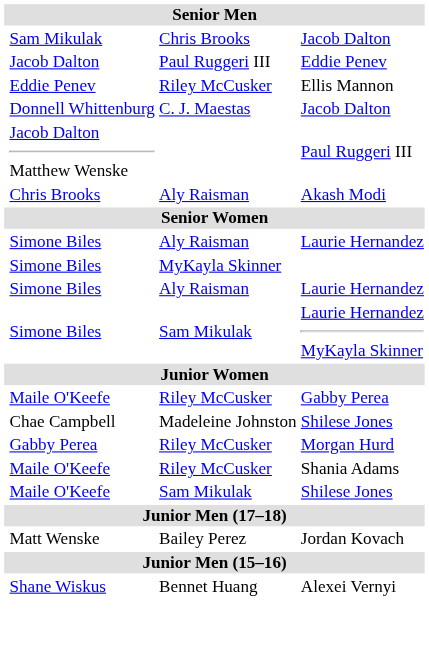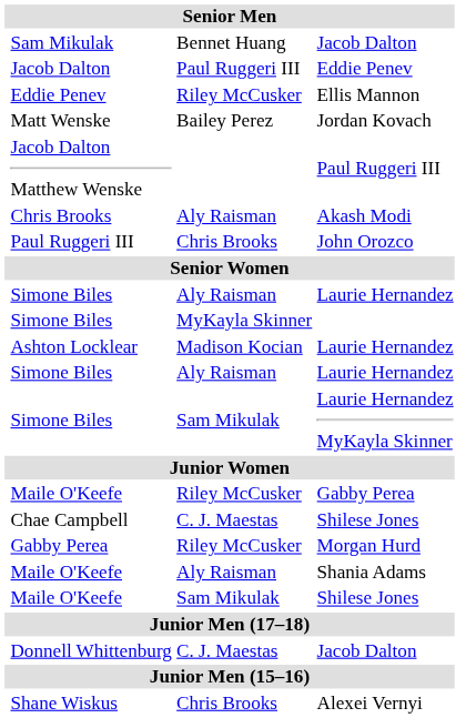 <table>
 <tr style="background:#dfdfdf;">
 <td colspan="4" style="text-align:center;"><strong>Senior Men</strong></td>
 </tr>
 <tr>
 <th scope=row style="text-align:left"></th>
 <td><a href='#'>Sam Mikulak</a></td>
-<td><a href='#'>Chris Brooks</a></td>
+<td>Bennet Huang</td>
 <td><a href='#'>Jacob Dalton</a></td>
 </tr>
 <tr>
 <th scope=row style="text-align:left"></th>
 <td><a href='#'>Jacob Dalton</a></td>
 <td><a href='#'>Paul Ruggeri</a> III</td>
 <td><a href='#'>Eddie Penev</a></td>
 </tr>
 <tr>
 <th scope=row style="text-align:left"></th>
 <td><a href='#'>Eddie Penev</a></td>
 <td><a href='#'>Riley McCusker</a></td>
 <td>Ellis Mannon</td>
 </tr>
 <tr>
 <th scope=row style="text-align:left"></th>
-<td><a href='#'>Donnell Whittenburg</a></td>
-<td><a href='#'>C. J. Maestas</a></td>
-<td><a href='#'>Jacob Dalton</a></td>
+<td>Matt Wenske</td>
+<td>Bailey Perez</td>
+<td>Jordan Kovach</td>
 </tr>
 <tr>
 <th scope=row style="text-align:left"></th>
 <td><a href='#'>Jacob Dalton</a><hr>Matthew Wenske</td>
 <td></td>
 <td><a href='#'>Paul Ruggeri</a> III</td>
 </tr>
 <tr>
 <th scope=row style="text-align:left"></th>
 <td><a href='#'>Chris Brooks</a></td>
 <td><a href='#'>Aly Raisman</a></td>
 <td><a href='#'>Akash Modi</a></td>
+</tr>
+<tr>
+<th scope=row style="text-align:left"></th>
+<td><a href='#'>Paul Ruggeri</a> III</td>
+<td><a href='#'>Chris Brooks</a></td>
+<td><a href='#'>John Orozco</a></td>
 </tr>
 <tr style="background:#dfdfdf;">
 <td colspan="4" style="text-align:center;"><strong>Senior Women</strong></td>
 </tr>
 <tr>
 <th scope=row style="text-align:left"></th>
 <td><a href='#'>Simone Biles</a></td>
 <td><a href='#'>Aly Raisman</a></td>
 <td><a href='#'>Laurie Hernandez</a></td>
 </tr>
 <tr>
 <th scope=row style="text-align:left"></th>
 <td><a href='#'>Simone Biles</a></td>
 <td><a href='#'>MyKayla Skinner</a></td>
 <td></td>
+</tr>
+<tr>
+<th scope=row style="text-align:left"></th>
+<td><a href='#'>Ashton Locklear</a></td>
+<td><a href='#'>Madison Kocian</a></td>
+<td><a href='#'>Laurie Hernandez</a></td>
 </tr>
 <tr>
 <th scope=row style="text-align:left"></th>
 <td><a href='#'>Simone Biles</a></td>
 <td><a href='#'>Aly Raisman</a></td>
 <td><a href='#'>Laurie Hernandez</a></td>
 </tr>
 <tr>
 <th scope=row style="text-align:left"></th>
 <td><a href='#'>Simone Biles</a></td>
 <td><a href='#'>Sam Mikulak</a></td>
 <td><a href='#'>Laurie Hernandez</a><hr><a href='#'>MyKayla&nbsp;Skinner</a></td>
 </tr>
 <tr style="background:#dfdfdf;">
 <td colspan="4" style="text-align:center;"><strong>Junior Women</strong></td>
 </tr>
 <tr>
 <th scope=row style="text-align:left"></th>
 <td><a href='#'>Maile O'Keefe</a></td>
 <td><a href='#'>Riley McCusker</a></td>
 <td><a href='#'>Gabby Perea</a></td>
 </tr>
 <tr>
 <th scope=row style="text-align:left"></th>
 <td>Chae Campbell</td>
-<td>Madeleine Johnston</td>
+<td><a href='#'>C. J. Maestas</a></td>
 <td><a href='#'>Shilese Jones</a></td>
 </tr>
 <tr>
 <th scope=row style="text-align:left"></th>
 <td><a href='#'>Gabby Perea</a></td>
 <td><a href='#'>Riley McCusker</a></td>
 <td><a href='#'>Morgan Hurd</a></td>
 </tr>
 <tr>
 <th scope=row style="text-align:left"></th>
 <td><a href='#'>Maile O'Keefe</a></td>
-<td><a href='#'>Riley McCusker</a></td>
+<td><a href='#'>Aly Raisman</a></td>
 <td>Shania Adams</td>
 </tr>
 <tr>
 <th scope=row style="text-align:left"></th>
 <td><a href='#'>Maile O'Keefe</a></td>
 <td><a href='#'>Sam Mikulak</a></td>
 <td><a href='#'>Shilese Jones</a></td>
 </tr>
 <tr style="background:#dfdfdf;">
 <td colspan="4" style="text-align:center;"><strong>Junior Men (17–18)</strong></td>
 </tr>
 <tr>
 <th scope=row style="text-align:left"></th>
-<td>Matt Wenske</td>
-<td>Bailey Perez</td>
-<td>Jordan Kovach</td>
+<td><a href='#'>Donnell Whittenburg</a></td>
+<td><a href='#'>C. J. Maestas</a></td>
+<td><a href='#'>Jacob Dalton</a></td>
 </tr>
 <tr style="background:#dfdfdf;">
 <td colspan="4" style="text-align:center;"><strong>Junior Men (15–16)</strong></td>
 </tr>
 <tr>
 <th scope=row style="text-align:left"></th>
 <td><a href='#'>Shane Wiskus</a></td>
-<td>Bennet Huang</td>
+<td><a href='#'>Chris Brooks</a></td>
 <td>Alexei Vernyi</td>
 </tr>
 </table>
